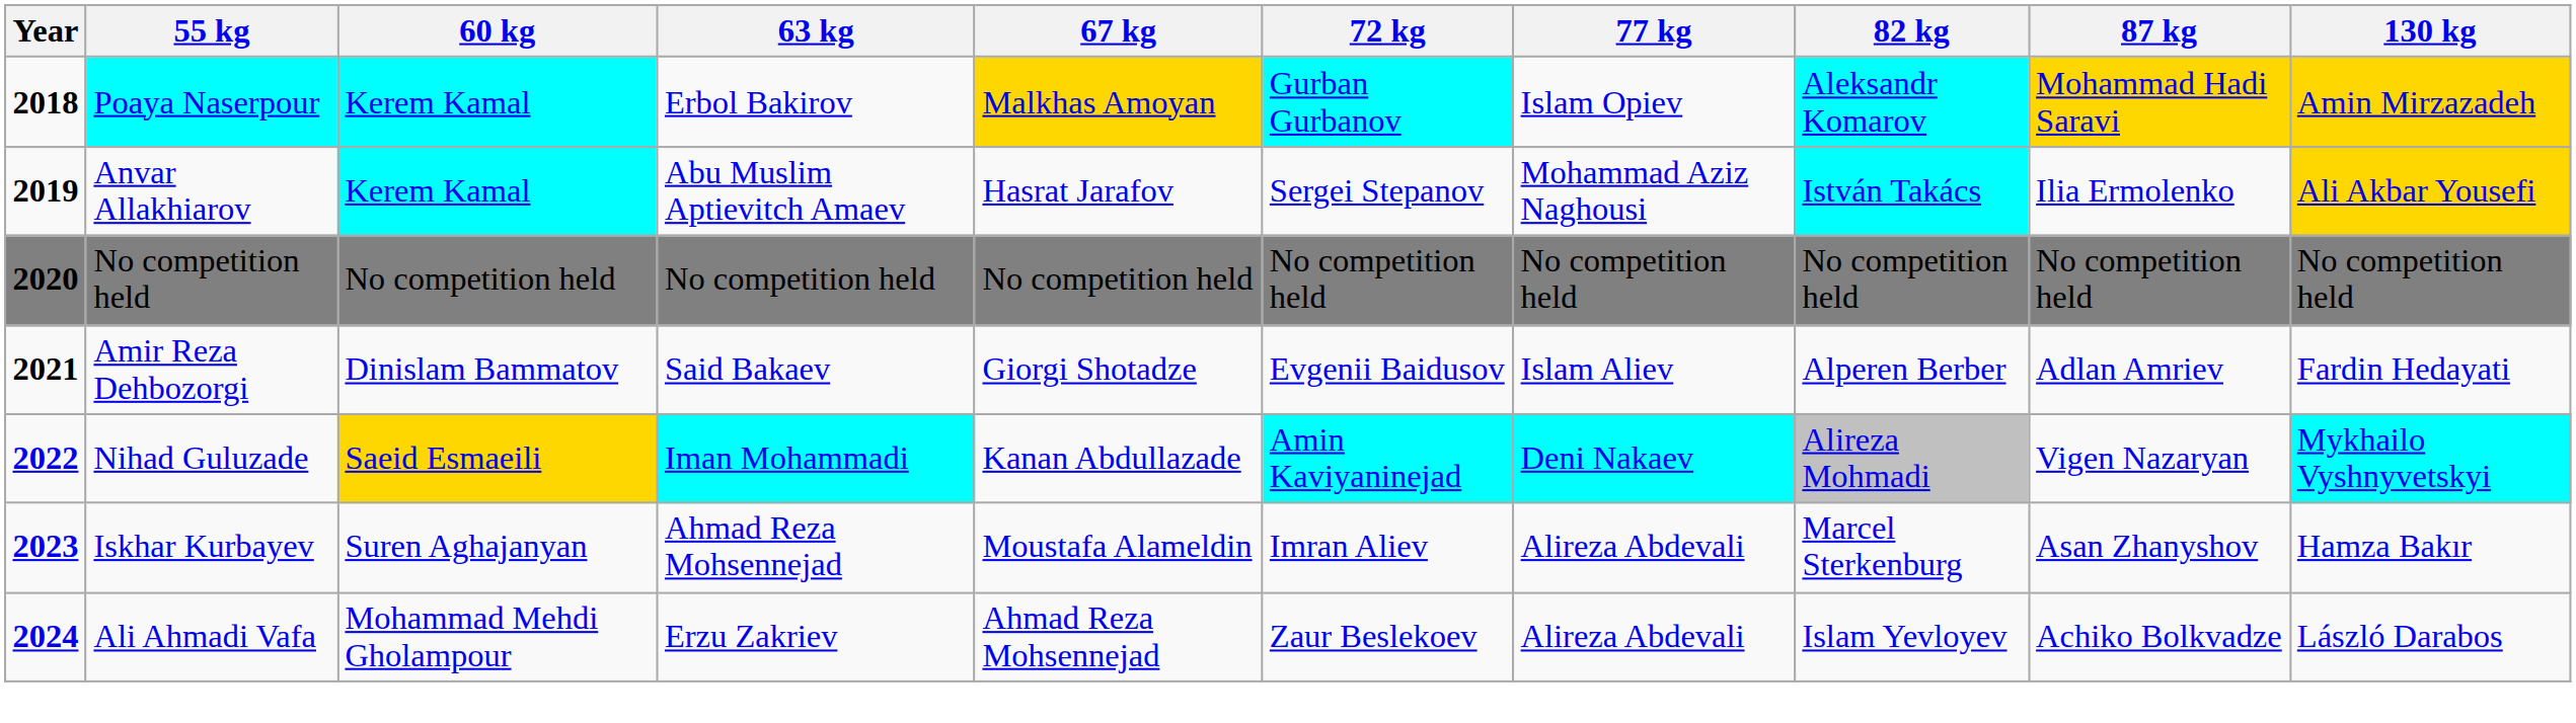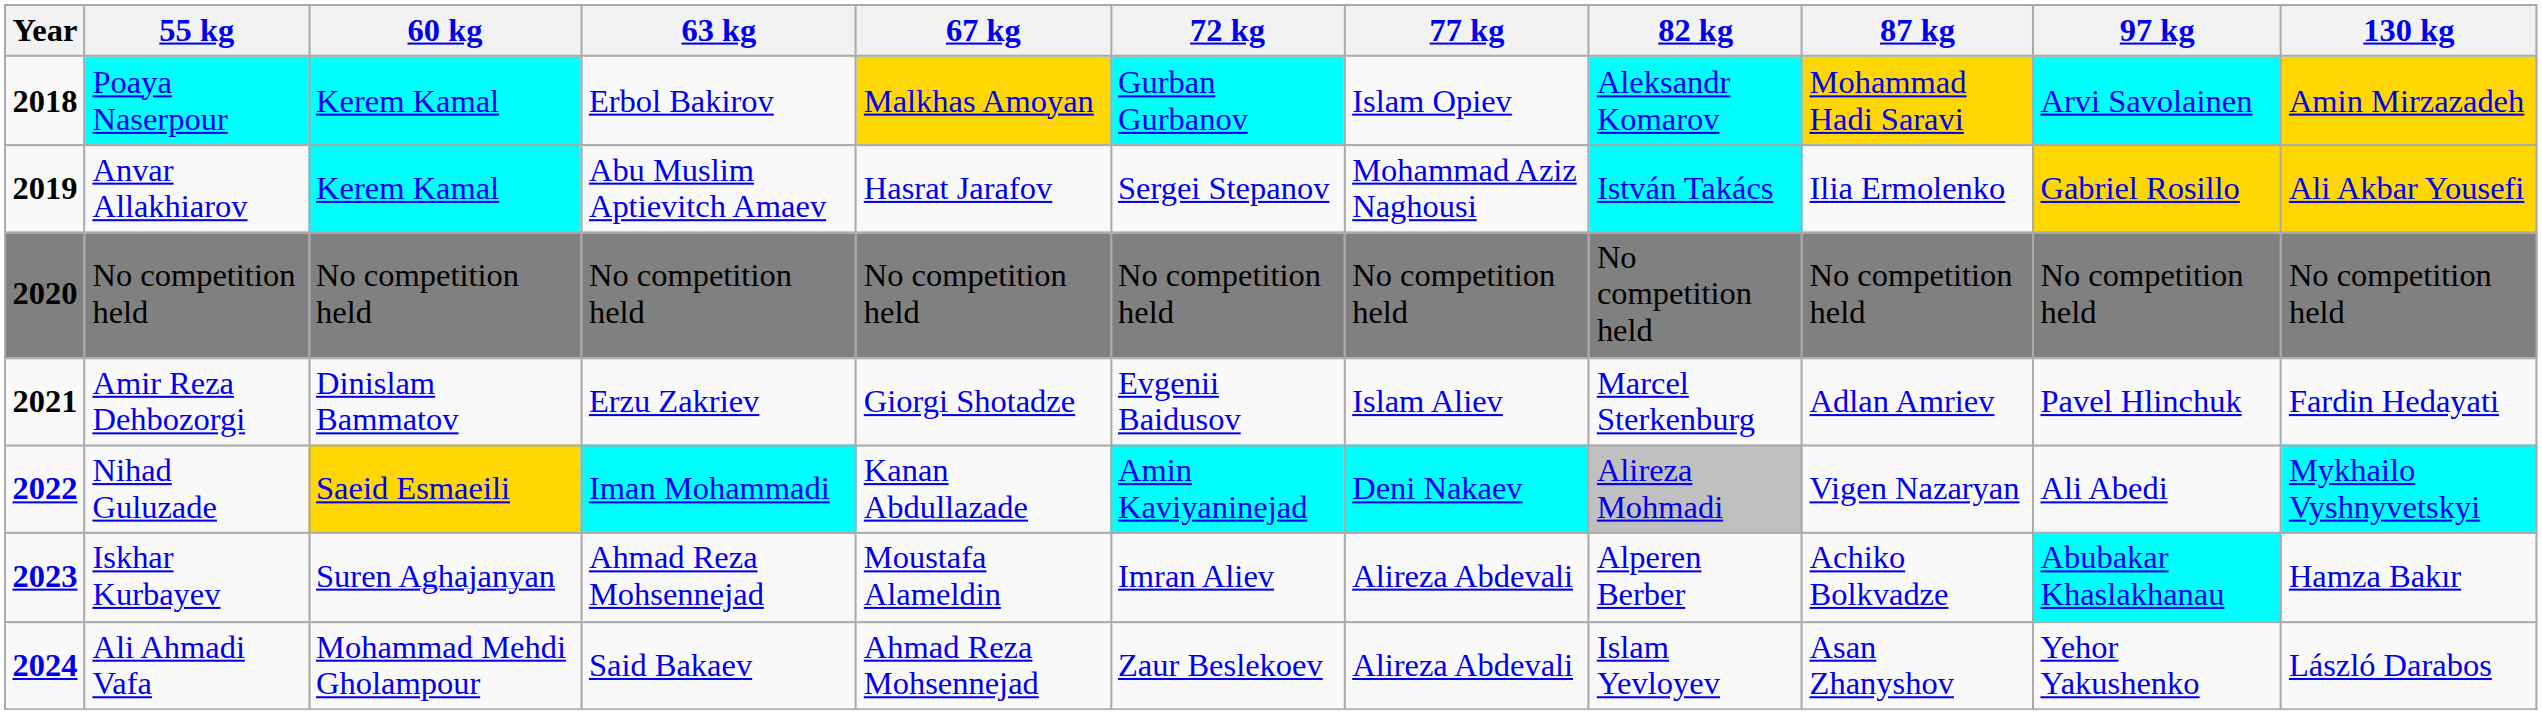 <table class="wikitable sortable" style="font-size: 100%">
 <tr>
 <th>Year</th>
 <th><a href='#'>55 kg</a></th>
 <th><a href='#'>60 kg</a></th>
 <th><a href='#'>63 kg</a></th>
 <th><a href='#'>67 kg</a></th>
 <th><a href='#'>72 kg</a></th>
 <th><a href='#'>77 kg</a></th>
 <th><a href='#'>82 kg</a></th>
 <th><a href='#'>87 kg</a></th>
+<th><a href='#'>97 kg</a></th>
 <th><a href='#'>130 kg</a></th>
 </tr>
 <tr>
 <td><strong>2018</strong></td>
 <td bgcolor="aqua"> <a href='#'>Poaya Naserpour</a></td>
 <td bgcolor="aqua"> <a href='#'>Kerem Kamal</a></td>
 <td> <a href='#'>Erbol Bakirov</a></td>
 <td bgcolor="gold"> <a href='#'>Malkhas Amoyan</a></td>
 <td bgcolor="aqua"> <a href='#'>Gurban Gurbanov</a></td>
 <td> <a href='#'>Islam Opiev</a></td>
 <td bgcolor="aqua"> <a href='#'>Aleksandr Komarov</a></td>
 <td bgcolor="gold"> <a href='#'>Mohammad Hadi Saravi</a></td>
+<td bgcolor="aqua"> <a href='#'>Arvi Savolainen</a></td>
 <td bgcolor="gold"> <a href='#'>Amin Mirzazadeh</a></td>
 </tr>
 <tr>
 <td><strong>2019</strong></td>
 <td> <a href='#'>Anvar Allakhiarov</a></td>
 <td bgcolor="aqua"> <a href='#'>Kerem Kamal</a></td>
 <td> <a href='#'>Abu Muslim Aptievitch Amaev</a></td>
 <td> <a href='#'>Hasrat Jarafov</a></td>
 <td> <a href='#'>Sergei Stepanov</a></td>
 <td> <a href='#'>Mohammad Aziz Naghousi</a></td>
 <td bgcolor="aqua"> <a href='#'>István Takács</a></td>
 <td> <a href='#'>Ilia Ermolenko</a></td>
+<td bgcolor="gold"> <a href='#'>Gabriel Rosillo</a></td>
 <td bgcolor = "gold"> <a href='#'>Ali Akbar Yousefi</a></td>
 </tr>
 <tr>
 <td bgcolor="GRAY"><strong>2020</strong></td>
+<td bgcolor="GRAY">No competition held</td>
 <td bgcolor="GRAY">No competition held</td>
 <td bgcolor="GRAY">No competition held</td>
 <td bgcolor="GRAY">No competition held</td>
 <td bgcolor="GRAY">No competition held</td>
 <td bgcolor="GRAY">No competition held</td>
 <td bgcolor="GRAY">No competition held</td>
 <td bgcolor="GRAY">No competition held</td>
 <td bgcolor="GRAY">No competition held</td>
 <td bgcolor="GRAY">No competition held</td>
 </tr>
 <tr>
 <td><strong>2021</strong></td>
 <td> <a href='#'>Amir Reza Dehbozorgi</a></td>
 <td> <a href='#'>Dinislam Bammatov</a></td>
-<td> <a href='#'>Said Bakaev</a></td>
+<td> <a href='#'>Erzu Zakriev</a></td>
 <td> <a href='#'>Giorgi Shotadze</a></td>
 <td> <a href='#'>Evgenii Baidusov</a></td>
 <td> <a href='#'>Islam Aliev</a></td>
-<td> <a href='#'>Alperen Berber</a></td>
+<td> <a href='#'>Marcel Sterkenburg</a></td>
 <td> <a href='#'>Adlan Amriev</a></td>
+<td> <a href='#'>Pavel Hlinchuk</a></td>
 <td> <a href='#'>Fardin Hedayati</a></td>
 </tr>
 <tr>
 <td><strong><a href='#'>2022</a></strong></td>
 <td> <a href='#'>Nihad Guluzade</a></td>
 <td bgcolor="gold"> <a href='#'>Saeid Esmaeili</a></td>
 <td bgcolor="aqua"> <a href='#'>Iman Mohammadi</a></td>
 <td> <a href='#'>Kanan Abdullazade</a></td>
 <td bgcolor="aqua"> <a href='#'>Amin Kaviyaninejad</a></td>
 <td bgcolor="aqua"> <a href='#'>Deni Nakaev</a></td>
 <td bgcolor="Silver"> <a href='#'>Alireza Mohmadi</a></td>
 <td> <a href='#'>Vigen Nazaryan</a></td>
+<td> <a href='#'>Ali Abedi</a></td>
 <td bgcolor="aqua"> <a href='#'>Mykhailo Vyshnyvetskyi</a></td>
 </tr>
 <tr>
 <td><strong><a href='#'>2023</a></strong></td>
 <td> <a href='#'>Iskhar Kurbayev</a></td>
 <td> <a href='#'>Suren Aghajanyan</a></td>
 <td> <a href='#'>Ahmad Reza Mohsennejad</a></td>
 <td> <a href='#'>Moustafa Alameldin</a></td>
 <td> <a href='#'>Imran Aliev</a></td>
 <td> <a href='#'>Alireza Abdevali</a></td>
-<td> <a href='#'>Marcel Sterkenburg</a></td>
-<td> <a href='#'>Asan Zhanyshov</a></td>
+<td> <a href='#'>Alperen Berber</a></td>
+<td> <a href='#'>Achiko Bolkvadze</a></td>
+<td bgcolor="aqua"> <a href='#'>Abubakar Khaslakhanau</a></td>
 <td> <a href='#'>Hamza Bakır</a></td>
 </tr>
 <tr>
 <td><strong><a href='#'>2024</a></strong></td>
 <td> <a href='#'>Ali Ahmadi Vafa</a></td>
 <td> <a href='#'>Mohammad Mehdi Gholampour</a></td>
-<td> <a href='#'>Erzu Zakriev</a></td>
+<td> <a href='#'>Said Bakaev</a></td>
 <td> <a href='#'>Ahmad Reza Mohsennejad</a></td>
 <td> <a href='#'>Zaur Beslekoev</a></td>
 <td> <a href='#'>Alireza Abdevali</a></td>
 <td> <a href='#'>Islam Yevloyev</a></td>
-<td> <a href='#'>Achiko Bolkvadze</a></td>
+<td> <a href='#'>Asan Zhanyshov</a></td>
+<td> <a href='#'>Yehor Yakushenko</a></td>
 <td> <a href='#'>László Darabos</a></td>
 </tr>
 </table>
